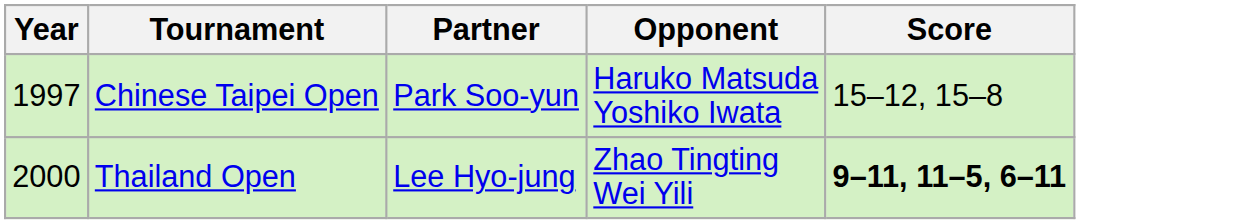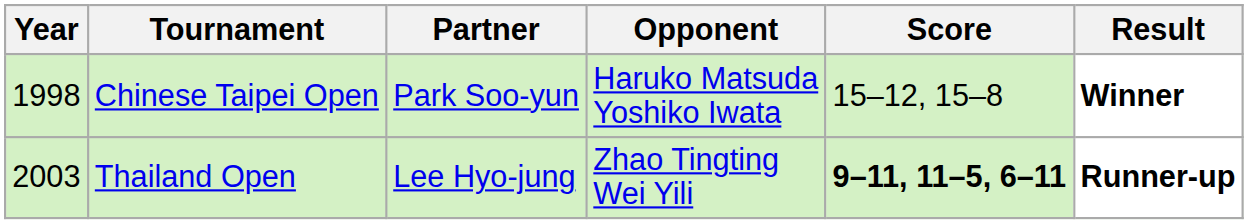 <table class="sortable wikitable" style="font-size: 90%;">
 <tr>
 <th>Year</th>
 <th>Tournament</th>
 <th>Partner</th>
 <th>Opponent</th>
 <th>Score</th>
+<th>Result</th>
 </tr>
 <tr style="background:#D4F1C5">
-<td align="center">1997</td>
+<td align="center">1998</td>
 <td align="left"><a href='#'>Chinese Taipei Open</a></td>
 <td align="left"> <a href='#'>Park Soo-yun</a></td>
 <td align="left"> <a href='#'>Haruko Matsuda</a><br> <a href='#'>Yoshiko Iwata</a></td>
 <td align="left">15–12, 15–8</td>
+<td style="text-align:left; background:white"> <strong>Winner</strong></td>
 </tr>
 <tr style="background:#D4F1C5">
-<td align="center">2000</td>
+<td align="center">2003</td>
 <td align="left"><a href='#'>Thailand Open</a></td>
 <td align="left"> <a href='#'>Lee Hyo-jung</a></td>
 <td align="left"> <a href='#'>Zhao Tingting</a><br> <a href='#'>Wei Yili</a></td>
 <td align="left"><strong>9–11, 11–5, 6–11</strong></td>
+<td style="text-align:left; background:white"> <strong>Runner-up</strong></td>
 </tr>
 </table>
